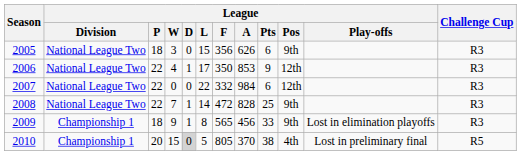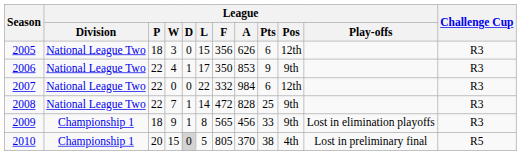 <table class="wikitable" style="text-align: center">
 <tr>
 <th rowspan=2>Season</th>
 <th colspan=10>League</th>
 <th rowspan=2><a href='#'>Challenge Cup</a></th>
 </tr>
 <tr>
 <th>Division</th>
 <th>P</th>
 <th>W</th>
 <th>D</th>
 <th>L</th>
 <th>F</th>
 <th>A</th>
 <th>Pts</th>
 <th>Pos</th>
 <th>Play-offs</th>
 </tr>
 <tr>
 <td><a href='#'>2005</a></td>
 <td><a href='#'>National League Two</a></td>
 <td>18</td>
 <td>3</td>
 <td>0</td>
 <td>15</td>
 <td>356</td>
 <td>626</td>
 <td>6</td>
-<td>9th</td>
+<td>12th</td>
 <td></td>
 <td>R3</td>
 </tr>
 <tr>
 <td><a href='#'>2006</a></td>
 <td><a href='#'>National League Two</a></td>
 <td>22</td>
 <td>4</td>
 <td>1</td>
 <td>17</td>
 <td>350</td>
 <td>853</td>
 <td>9</td>
-<td>12th</td>
+<td>9th</td>
 <td></td>
 <td>R3</td>
 </tr>
 <tr>
 <td><a href='#'>2007</a></td>
 <td><a href='#'>National League Two</a></td>
 <td>22</td>
 <td>0</td>
 <td>0</td>
 <td>22</td>
 <td>332</td>
 <td>984</td>
 <td>6</td>
 <td>12th</td>
 <td></td>
 <td>R3</td>
 </tr>
 <tr>
 <td><a href='#'>2008</a></td>
 <td><a href='#'>National League Two</a></td>
 <td>22</td>
 <td>7</td>
 <td>1</td>
 <td>14</td>
 <td>472</td>
 <td>828</td>
 <td>25</td>
 <td>9th</td>
 <td></td>
 <td>R3</td>
 </tr>
 <tr>
 <td><a href='#'>2009</a></td>
 <td><a href='#'>Championship 1</a></td>
 <td>18</td>
 <td>9</td>
 <td>1</td>
 <td>8</td>
 <td>565</td>
 <td>456</td>
 <td>33</td>
 <td>9th</td>
 <td>Lost in elimination playoffs</td>
 <td>R3</td>
 </tr>
 <tr>
 <td><a href='#'>2010</a></td>
 <td><a href='#'>Championship 1</a></td>
 <td>20</td>
 <td>15</td>
 <td style="background: lightgrey;">0</td>
 <td>5</td>
 <td>805</td>
 <td>370</td>
 <td>38</td>
 <td>4th</td>
 <td>Lost in preliminary final</td>
 <td>R5</td>
 </tr>
 </table>
